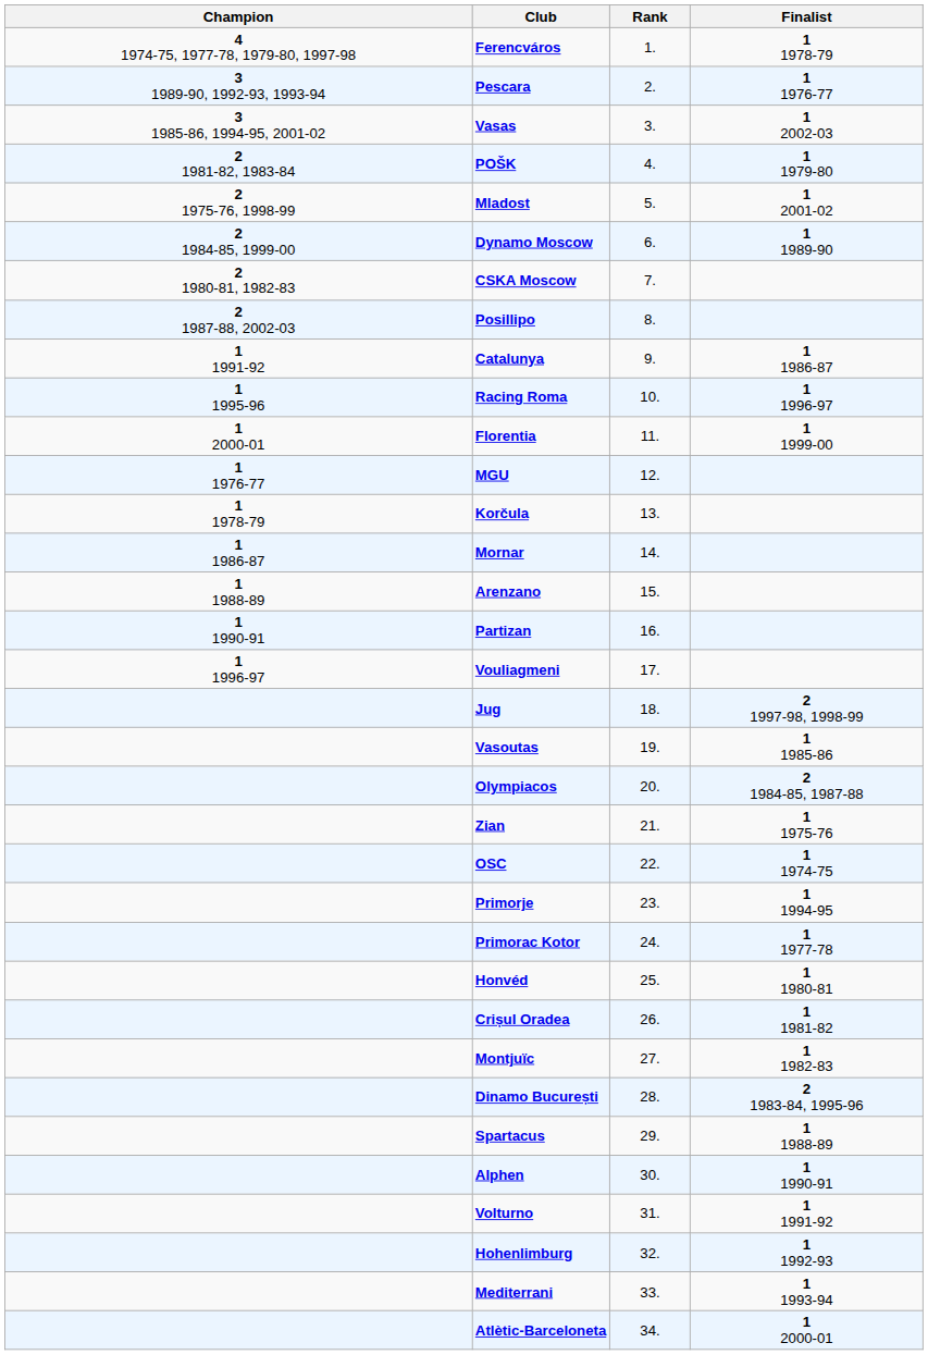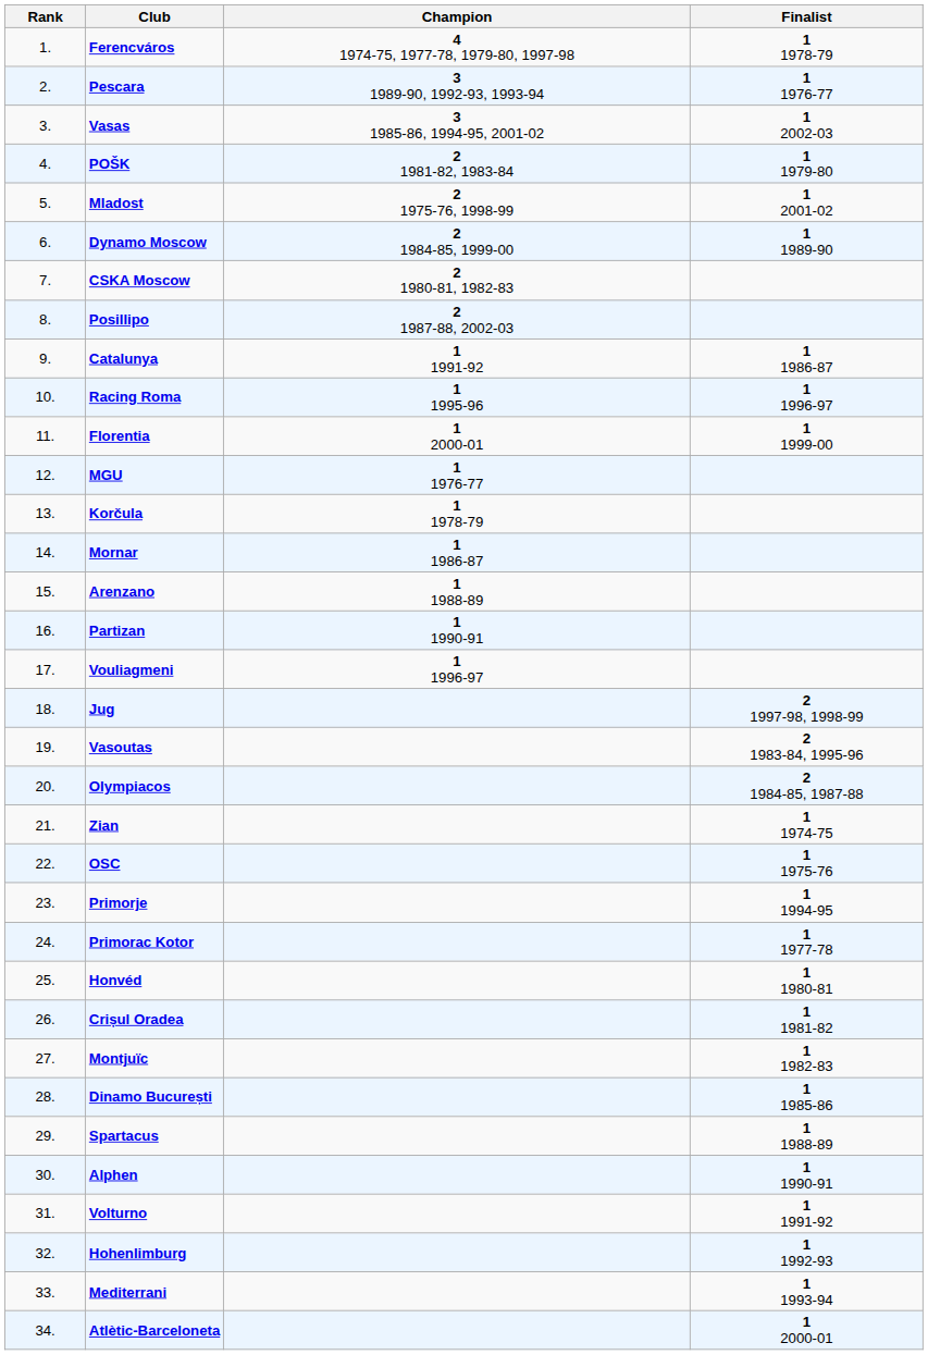 <table class=wikitable bgcolor="silver" style="font-size: 95%; border: gray solid 1px; border-collapse: collapse;">
 <tr ---- bgcolor="silver">
+<th>Rank</th>
+<th width=15%>Club</th>
 <th>Champion</th>
-<th width=15%>Club</th>
-<th>Rank</th>
 <th>Finalist</th>
 </tr>
 <tr>
+<td align=center>1.</td>
+<td> <strong><a href='#'>Ferencváros</a></strong></td>
 <td align=center><strong>4</strong><br> 1974-75, 1977-78, 1979-80, 1997-98</td>
-<td> <strong><a href='#'>Ferencváros</a></strong></td>
-<td align=center>1.</td>
 <td align=center><strong>1</strong><br> 1978-79</td>
 </tr>
 <tr bgcolor="#EBF5FF">
+<td align=center>2.</td>
+<td> <strong><a href='#'>Pescara</a></strong></td>
 <td align=center><strong>3</strong><br> 1989-90, 1992-93, 1993-94</td>
-<td> <strong><a href='#'>Pescara</a></strong></td>
-<td align=center>2.</td>
 <td align=center><strong>1</strong><br> 1976-77</td>
 </tr>
 <tr>
+<td align=center>3.</td>
+<td> <strong><a href='#'>Vasas</a></strong></td>
 <td align=center><strong>3</strong><br> 1985-86, 1994-95, 2001-02</td>
-<td> <strong><a href='#'>Vasas</a></strong></td>
-<td align=center>3.</td>
 <td align=center><strong>1</strong><br> 2002-03</td>
 </tr>
 <tr bgcolor="#EBF5FF">
+<td align=center>4.</td>
+<td> <strong><a href='#'>POŠK</a></strong></td>
 <td align=center><strong>2</strong><br> 1981-82, 1983-84</td>
-<td> <strong><a href='#'>POŠK</a></strong></td>
-<td align=center>4.</td>
 <td align=center><strong>1</strong><br> 1979-80</td>
 </tr>
 <tr>
+<td align=center>5.</td>
+<td> <strong><a href='#'>Mladost</a></strong></td>
 <td align=center><strong>2</strong><br> 1975-76, 1998-99</td>
-<td> <strong><a href='#'>Mladost</a></strong></td>
-<td align=center>5.</td>
 <td align=center><strong>1</strong><br> 2001-02</td>
 </tr>
 <tr bgcolor="#EBF5FF">
+<td align=center>6.</td>
+<td> <strong><a href='#'>Dynamo Moscow</a></strong></td>
 <td align=center><strong>2</strong><br> 1984-85, 1999-00</td>
-<td> <strong><a href='#'>Dynamo Moscow</a></strong></td>
-<td align=center>6.</td>
 <td align=center><strong>1</strong><br> 1989-90</td>
 </tr>
 <tr>
+<td align=center>7.</td>
+<td> <strong><a href='#'>CSKA Moscow</a></strong></td>
 <td align=center><strong>2</strong><br> 1980-81, 1982-83</td>
-<td> <strong><a href='#'>CSKA Moscow</a></strong></td>
-<td align=center>7.</td>
 <td></td>
 </tr>
 <tr bgcolor="#EBF5FF">
+<td align=center>8.</td>
+<td> <strong><a href='#'>Posillipo</a></strong></td>
 <td align=center><strong>2</strong><br> 1987-88, 2002-03</td>
-<td> <strong><a href='#'>Posillipo</a></strong></td>
-<td align=center>8.</td>
 <td></td>
 </tr>
 <tr>
+<td align=center>9.</td>
+<td> <strong><a href='#'>Catalunya</a></strong></td>
 <td align=center><strong>1</strong><br> 1991-92</td>
-<td> <strong><a href='#'>Catalunya</a></strong></td>
-<td align=center>9.</td>
 <td align=center><strong>1</strong><br> 1986-87</td>
 </tr>
 <tr bgcolor="#EBF5FF">
+<td align=center>10.</td>
+<td> <strong><a href='#'>Racing Roma</a></strong></td>
 <td align=center><strong>1</strong><br> 1995-96</td>
-<td> <strong><a href='#'>Racing Roma</a></strong></td>
-<td align=center>10.</td>
 <td align=center><strong>1</strong><br> 1996-97</td>
 </tr>
 <tr>
+<td align=center>11.</td>
+<td> <strong><a href='#'>Florentia</a></strong></td>
 <td align=center><strong>1</strong><br> 2000-01</td>
-<td> <strong><a href='#'>Florentia</a></strong></td>
-<td align=center>11.</td>
 <td align=center><strong>1</strong><br> 1999-00</td>
 </tr>
 <tr bgcolor="#EBF5FF">
+<td align=center>12.</td>
+<td> <strong><a href='#'>MGU</a></strong></td>
 <td align=center><strong>1</strong><br> 1976-77</td>
-<td> <strong><a href='#'>MGU</a></strong></td>
-<td align=center>12.</td>
 <td></td>
 </tr>
 <tr>
+<td align=center>13.</td>
+<td> <strong><a href='#'>Korčula</a></strong></td>
 <td align=center><strong>1</strong><br> 1978-79</td>
-<td> <strong><a href='#'>Korčula</a></strong></td>
-<td align=center>13.</td>
 <td></td>
 </tr>
 <tr bgcolor="#EBF5FF">
+<td align=center>14.</td>
+<td> <strong><a href='#'>Mornar</a></strong></td>
 <td align=center><strong>1</strong><br> 1986-87</td>
-<td> <strong><a href='#'>Mornar</a></strong></td>
-<td align=center>14.</td>
 <td></td>
 </tr>
 <tr>
+<td align=center>15.</td>
+<td> <strong><a href='#'>Arenzano</a></strong></td>
 <td align=center><strong>1</strong><br> 1988-89</td>
-<td> <strong><a href='#'>Arenzano</a></strong></td>
-<td align=center>15.</td>
 <td></td>
 </tr>
 <tr bgcolor="#EBF5FF">
+<td align=center>16.</td>
+<td> <strong><a href='#'>Partizan</a></strong></td>
 <td align=center><strong>1</strong><br> 1990-91</td>
-<td> <strong><a href='#'>Partizan</a></strong></td>
-<td align=center>16.</td>
 <td></td>
 </tr>
 <tr>
+<td align=center>17.</td>
+<td> <strong><a href='#'>Vouliagmeni</a></strong></td>
 <td align=center><strong>1</strong><br> 1996-97</td>
-<td> <strong><a href='#'>Vouliagmeni</a></strong></td>
-<td align=center>17.</td>
 <td></td>
 </tr>
 <tr bgcolor="#EBF5FF">
+<td align=center>18.</td>
+<td> <strong><a href='#'>Jug</a></strong></td>
 <td></td>
-<td> <strong><a href='#'>Jug</a></strong></td>
-<td align=center>18.</td>
 <td align=center><strong>2</strong><br> 1997-98, 1998-99</td>
 </tr>
 <tr>
+<td align=center>19.</td>
+<td> <strong><a href='#'>Vasoutas</a></strong></td>
 <td></td>
-<td> <strong><a href='#'>Vasoutas</a></strong></td>
-<td align=center>19.</td>
-<td align=center><strong>1</strong><br> 1985-86</td>
+<td align=center><strong>2</strong><br> 1983-84, 1995-96</td>
 </tr>
 <tr bgcolor="#EBF5FF">
+<td align=center>20.</td>
+<td> <strong><a href='#'>Olympiacos</a></strong></td>
 <td></td>
-<td> <strong><a href='#'>Olympiacos</a></strong></td>
-<td align=center>20.</td>
 <td align=center><strong>2</strong><br> 1984-85, 1987-88</td>
 </tr>
 <tr>
+<td align=center>21.</td>
+<td> <strong><a href='#'>Zian</a></strong></td>
 <td></td>
-<td> <strong><a href='#'>Zian</a></strong></td>
-<td align=center>21.</td>
+<td align=center><strong>1</strong><br> 1974-75</td>
+</tr>
+<tr bgcolor="#EBF5FF">
+<td align=center>22.</td>
+<td> <strong><a href='#'>OSC</a></strong></td>
+<td></td>
 <td align=center><strong>1</strong><br> 1975-76</td>
 </tr>
-<tr bgcolor="#EBF5FF">
+<tr>
+<td align=center>23.</td>
+<td> <strong><a href='#'>Primorje</a></strong></td>
 <td></td>
-<td> <strong><a href='#'>OSC</a></strong></td>
-<td align=center>22.</td>
-<td align=center><strong>1</strong><br> 1974-75</td>
-</tr>
-<tr>
-<td></td>
-<td> <strong><a href='#'>Primorje</a></strong></td>
-<td align=center>23.</td>
 <td align=center><strong>1</strong><br> 1994-95</td>
 </tr>
 <tr bgcolor="#EBF5FF">
+<td align=center>24.</td>
+<td> <strong><a href='#'>Primorac Kotor</a></strong></td>
 <td></td>
-<td> <strong><a href='#'>Primorac Kotor</a></strong></td>
-<td align=center>24.</td>
 <td align=center><strong>1</strong><br> 1977-78</td>
 </tr>
 <tr>
+<td align=center>25.</td>
+<td> <strong><a href='#'>Honvéd</a></strong></td>
 <td></td>
-<td> <strong><a href='#'>Honvéd</a></strong></td>
-<td align=center>25.</td>
 <td align=center><strong>1</strong><br> 1980-81</td>
 </tr>
 <tr bgcolor="#EBF5FF">
+<td align=center>26.</td>
+<td> <strong><a href='#'>Crișul Oradea</a></strong></td>
 <td></td>
-<td> <strong><a href='#'>Crișul Oradea</a></strong></td>
-<td align=center>26.</td>
 <td align=center><strong>1</strong><br> 1981-82</td>
 </tr>
 <tr>
+<td align=center>27.</td>
+<td> <strong><a href='#'>Montjuïc</a></strong></td>
 <td></td>
-<td> <strong><a href='#'>Montjuïc</a></strong></td>
-<td align=center>27.</td>
 <td align=center><strong>1</strong><br> 1982-83</td>
 </tr>
 <tr bgcolor="#EBF5FF">
+<td align=center>28.</td>
+<td> <strong><a href='#'>Dinamo București</a></strong></td>
 <td></td>
-<td> <strong><a href='#'>Dinamo București</a></strong></td>
-<td align=center>28.</td>
-<td align=center><strong>2</strong><br> 1983-84, 1995-96</td>
+<td align=center><strong>1</strong><br> 1985-86</td>
 </tr>
 <tr>
+<td align=center>29.</td>
+<td> <strong><a href='#'>Spartacus</a></strong></td>
 <td></td>
-<td> <strong><a href='#'>Spartacus</a></strong></td>
-<td align=center>29.</td>
 <td align=center><strong>1</strong><br> 1988-89</td>
 </tr>
 <tr bgcolor="#EBF5FF">
+<td align=center>30.</td>
+<td> <strong><a href='#'>Alphen</a></strong></td>
 <td></td>
-<td> <strong><a href='#'>Alphen</a></strong></td>
-<td align=center>30.</td>
 <td align=center><strong>1</strong><br> 1990-91</td>
 </tr>
 <tr>
+<td align=center>31.</td>
+<td> <strong><a href='#'>Volturno</a></strong></td>
 <td></td>
-<td> <strong><a href='#'>Volturno</a></strong></td>
-<td align=center>31.</td>
 <td align=center><strong>1</strong><br> 1991-92</td>
 </tr>
 <tr bgcolor="#EBF5FF">
+<td align=center>32.</td>
+<td> <strong><a href='#'>Hohenlimburg</a></strong></td>
 <td></td>
-<td> <strong><a href='#'>Hohenlimburg</a></strong></td>
-<td align=center>32.</td>
 <td align=center><strong>1</strong><br> 1992-93</td>
 </tr>
 <tr>
+<td align=center>33.</td>
+<td> <strong><a href='#'>Mediterrani</a></strong></td>
 <td></td>
-<td> <strong><a href='#'>Mediterrani</a></strong></td>
-<td align=center>33.</td>
 <td align=center><strong>1</strong><br> 1993-94</td>
 </tr>
 <tr bgcolor="#EBF5FF">
+<td align=center>34.</td>
+<td> <strong><a href='#'>Atlètic-Barceloneta</a></strong></td>
 <td></td>
-<td> <strong><a href='#'>Atlètic-Barceloneta</a></strong></td>
-<td align=center>34.</td>
 <td align=center><strong>1</strong><br> 2000-01</td>
 </tr>
 </table>
